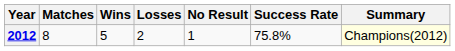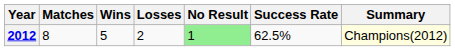 <table class="wikitable">
 <tr>
 <th>Year</th>
 <th>Matches</th>
 <th>Wins</th>
 <th>Losses</th>
 <th>No Result</th>
 <th>Success Rate</th>
 <th>Summary</th>
 </tr>
 <tr>
 <th><a href='#'>2012</a></th>
 <td>8</td>
 <td>5</td>
 <td>2</td>
-<td>1</td>
-<td>75.8%</td>
+<td style="background: lightgreen;">1</td>
+<td>62.5%</td>
 <td style="background: lightyellow;">Champions(2012)</td>
 </tr>
 </table>
